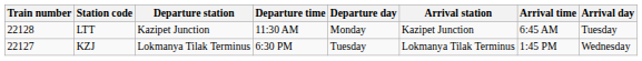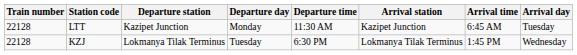 <table class="wikitable">
 <tr>
 <th>Train number</th>
 <th>Station code</th>
 <th>Departure station</th>
+<th>Departure day</th>
 <th>Departure time</th>
-<th>Departure day</th>
 <th>Arrival station</th>
 <th>Arrival time</th>
 <th>Arrival day</th>
 </tr>
 <tr>
 <td>22128</td>
 <td>LTT</td>
 <td>Kazipet Junction</td>
+<td>Monday</td>
 <td>11:30 AM</td>
-<td>Monday</td>
 <td>Kazipet Junction</td>
 <td>6:45 AM</td>
 <td>Tuesday</td>
 </tr>
 <tr>
-<td>22127</td>
+<td>22128</td>
 <td>KZJ</td>
 <td>Lokmanya Tilak Terminus</td>
+<td>Tuesday</td>
 <td>6:30 PM</td>
-<td>Tuesday</td>
 <td>Lokmanya Tilak Terminus</td>
 <td>1:45 PM</td>
 <td>Wednesday</td>
 </tr>
 </table>
